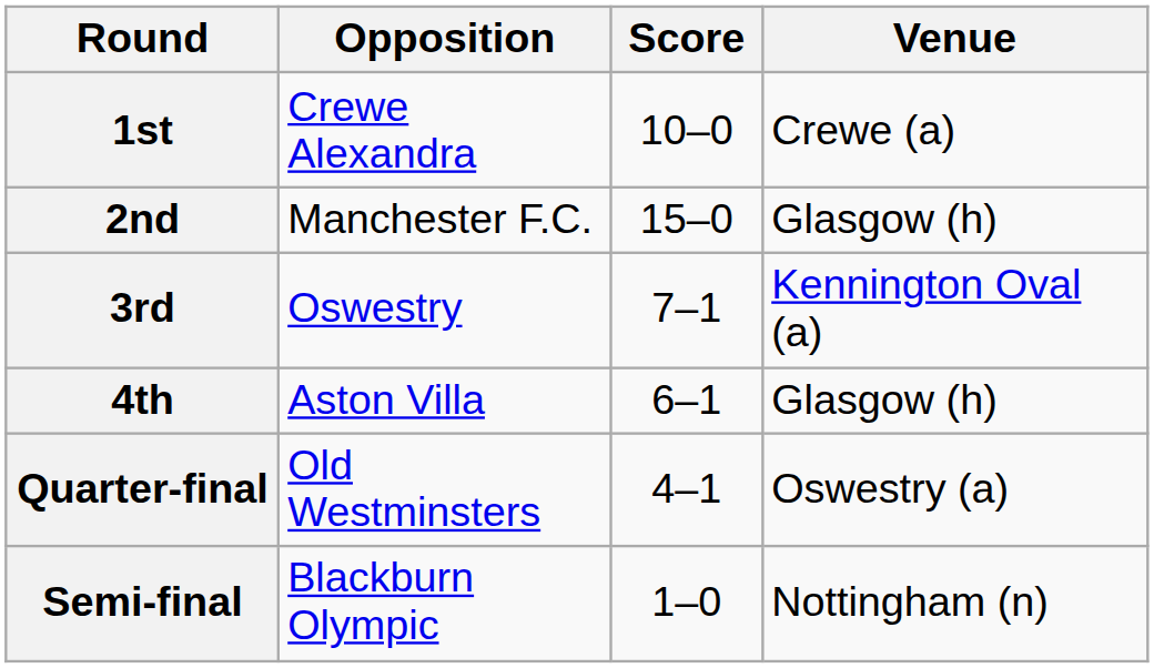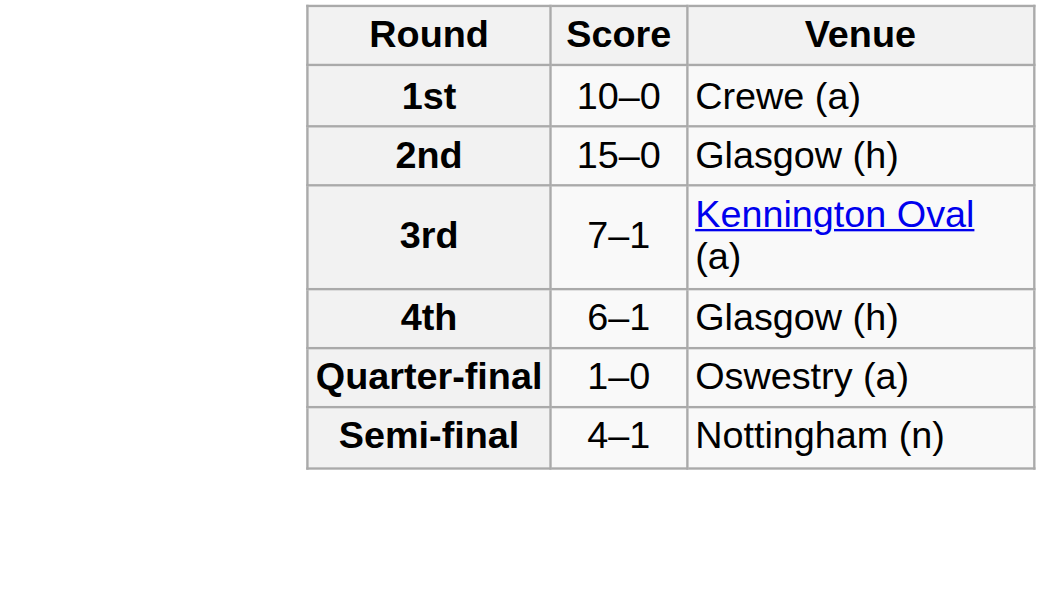 <table class="wikitable plainrowheaders" style="text-align:center;margin-left:1em;float:right">
 <tr>
 <th scope=col>Round</th>
-<th scope="col" style="width:120px;">Opposition</th>
 <th scope="col" style="width:50px;">Score</th>
 <th scope="col" style="width:140px;">Venue</th>
 </tr>
 <tr>
 <th scope=row style="text-align:center">1st</th>
-<td align="left"><a href='#'>Crewe Alexandra</a></td>
 <td>10–0</td>
 <td align="left">Crewe (a)</td>
 </tr>
 <tr>
 <th scope=row style="text-align:center">2nd</th>
-<td align="left">Manchester F.C.</td>
 <td>15–0</td>
 <td align="left">Glasgow (h)</td>
 </tr>
 <tr>
 <th scope=row style="text-align:center">3rd</th>
-<td align="left"><a href='#'>Oswestry</a></td>
 <td>7–1</td>
 <td align="left"><a href='#'>Kennington Oval</a> (a)</td>
 </tr>
 <tr>
 <th scope=row style="text-align:center">4th</th>
-<td align="left"><a href='#'>Aston Villa</a></td>
 <td>6–1</td>
 <td align="left">Glasgow (h)</td>
 </tr>
 <tr>
 <th scope=row style="text-align:center">Quarter-final</th>
-<td align="left"><a href='#'>Old Westminsters</a></td>
-<td>4–1</td>
+<td>1–0</td>
 <td align="left">Oswestry (a)</td>
 </tr>
 <tr>
 <th scope=row style="text-align:center">Semi-final</th>
-<td align="left"><a href='#'>Blackburn Olympic</a></td>
-<td>1–0</td>
+<td>4–1</td>
 <td align="left">Nottingham (n)</td>
 </tr>
 </table>
